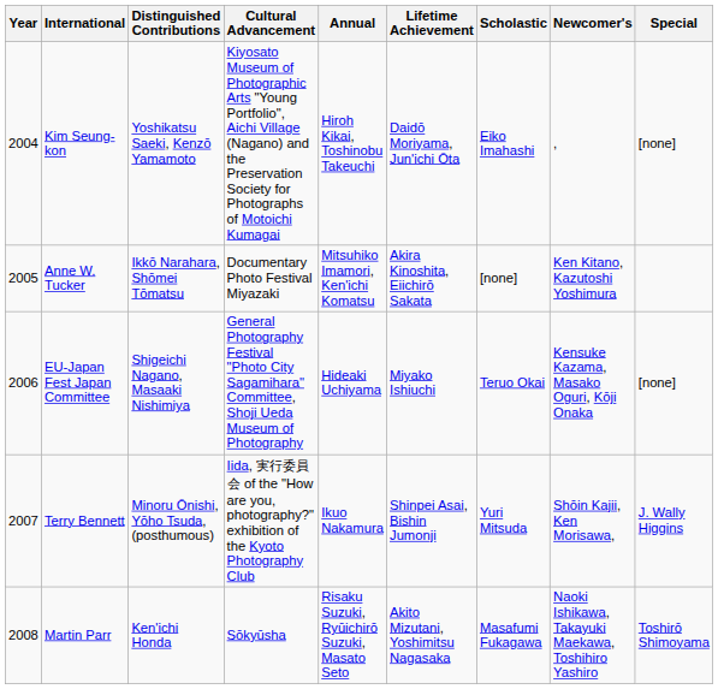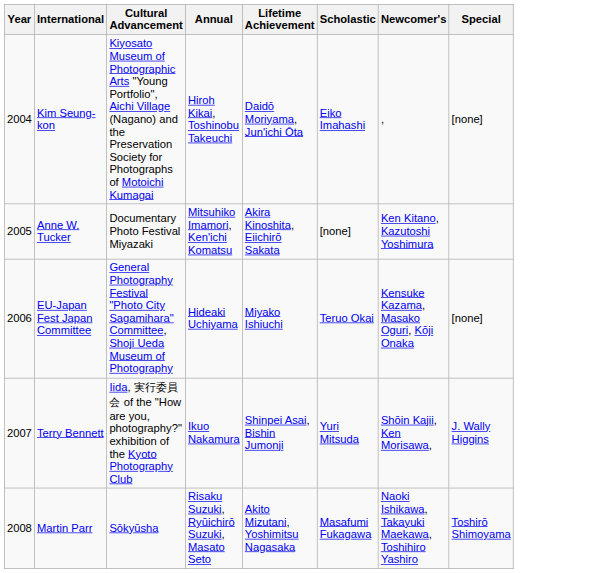 <table class="wikitable">
 <tr>
 <th>Year</th>
 <th>International</th>
-<th>Distinguished Contributions</th>
 <th>Cultural Advancement</th>
 <th>Annual</th>
 <th>Lifetime Achievement</th>
 <th>Scholastic</th>
 <th>Newcomer's</th>
 <th>Special</th>
 </tr>
 <tr>
 <td>2004</td>
 <td><a href='#'>Kim Seung-kon</a></td>
-<td><a href='#'>Yoshikatsu Saeki</a>, <a href='#'>Kenzō Yamamoto</a></td>
 <td><a href='#'>Kiyosato Museum of Photographic Arts</a> "Young Portfolio", <a href='#'>Aichi Village</a> (Nagano) and the Preservation Society for Photographs of <a href='#'>Motoichi Kumagai</a></td>
 <td><a href='#'>Hiroh Kikai</a>, <a href='#'>Toshinobu Takeuchi</a></td>
 <td><a href='#'>Daidō Moriyama</a>, <a href='#'>Jun'ichi Ōta</a></td>
 <td><a href='#'>Eiko Imahashi</a></td>
 <td>, </td>
 <td>[none]</td>
 </tr>
 <tr>
 <td>2005</td>
 <td><a href='#'>Anne W. Tucker</a></td>
-<td><a href='#'>Ikkō Narahara</a>, <a href='#'>Shōmei Tōmatsu</a></td>
 <td>Documentary Photo Festival Miyazaki</td>
 <td><a href='#'>Mitsuhiko Imamori</a>, <a href='#'>Ken'ichi Komatsu</a></td>
 <td><a href='#'>Akira Kinoshita</a>, <a href='#'>Eiichirō Sakata</a></td>
 <td>[none]</td>
 <td><a href='#'>Ken Kitano</a>, <a href='#'>Kazutoshi Yoshimura</a></td>
 <td></td>
 </tr>
 <tr>
 <td>2006</td>
 <td><a href='#'>EU-Japan Fest Japan Committee</a></td>
-<td><a href='#'>Shigeichi Nagano</a>, <a href='#'>Masaaki Nishimiya</a></td>
 <td><a href='#'>General Photography Festival "Photo City Sagamihara" Committee</a>, <a href='#'>Shoji Ueda Museum of Photography</a></td>
 <td><a href='#'>Hideaki Uchiyama</a></td>
 <td><a href='#'>Miyako Ishiuchi</a></td>
 <td><a href='#'>Teruo Okai</a></td>
 <td><a href='#'>Kensuke Kazama</a>, <a href='#'>Masako Oguri</a>, <a href='#'>Kōji Onaka</a></td>
 <td>[none]</td>
 </tr>
 <tr>
 <td>2007</td>
 <td><a href='#'>Terry Bennett</a></td>
-<td><a href='#'>Minoru Ōnishi</a>, <a href='#'>Yōho Tsuda</a>,  (posthumous)</td>
 <td><a href='#'>Iida</a>, 実行委員会 of the "How are you, photography?" exhibition of the <a href='#'>Kyoto Photography Club</a></td>
 <td><a href='#'>Ikuo Nakamura</a></td>
 <td><a href='#'>Shinpei Asai</a>, <a href='#'>Bishin Jumonji</a></td>
 <td><a href='#'>Yuri Mitsuda</a></td>
 <td><a href='#'>Shōin Kajii</a>, <a href='#'>Ken Morisawa</a>, </td>
 <td><a href='#'>J. Wally Higgins</a></td>
 </tr>
 <tr>
 <td>2008</td>
 <td><a href='#'>Martin Parr</a></td>
-<td><a href='#'>Ken'ichi Honda</a></td>
 <td><a href='#'>Sōkyūsha</a></td>
 <td><a href='#'>Risaku Suzuki</a>, <a href='#'>Ryūichirō Suzuki</a>, <a href='#'>Masato Seto</a></td>
 <td><a href='#'>Akito Mizutani</a>, <a href='#'>Yoshimitsu Nagasaka</a></td>
 <td><a href='#'>Masafumi Fukagawa</a></td>
 <td><a href='#'>Naoki Ishikawa</a>, <a href='#'>Takayuki Maekawa</a>, <a href='#'>Toshihiro Yashiro</a></td>
 <td><a href='#'>Toshirō Shimoyama</a></td>
 </tr>
 </table>
